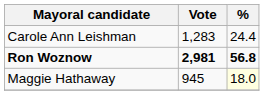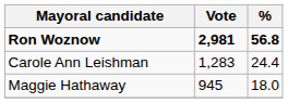 <table class="wikitable">
 <tr>
 <th width="200px">Mayoral candidate</th>
 <th width="50px">Vote</th>
 <th width="30px">%</th>
 </tr>
 <tr>
+<td><strong>Ron Woznow</strong> </td>
+<td><strong>2,981</strong></td>
+<td><strong>56.8</strong></td>
+</tr>
+<tr>
 <td>Carole Ann Leishman</td>
 <td>1,283</td>
 <td>24.4</td>
 </tr>
 <tr>
-<td><strong>Ron Woznow</strong> </td>
-<td><strong>2,981</strong></td>
-<td><strong>56.8</strong></td>
-</tr>
-<tr>
 <td>Maggie Hathaway</td>
 <td>945</td>
-<td style="background: lightyellow;">18.0</td>
+<td>18.0</td>
 </tr>
 <tr>
 </tr>
 </table>
